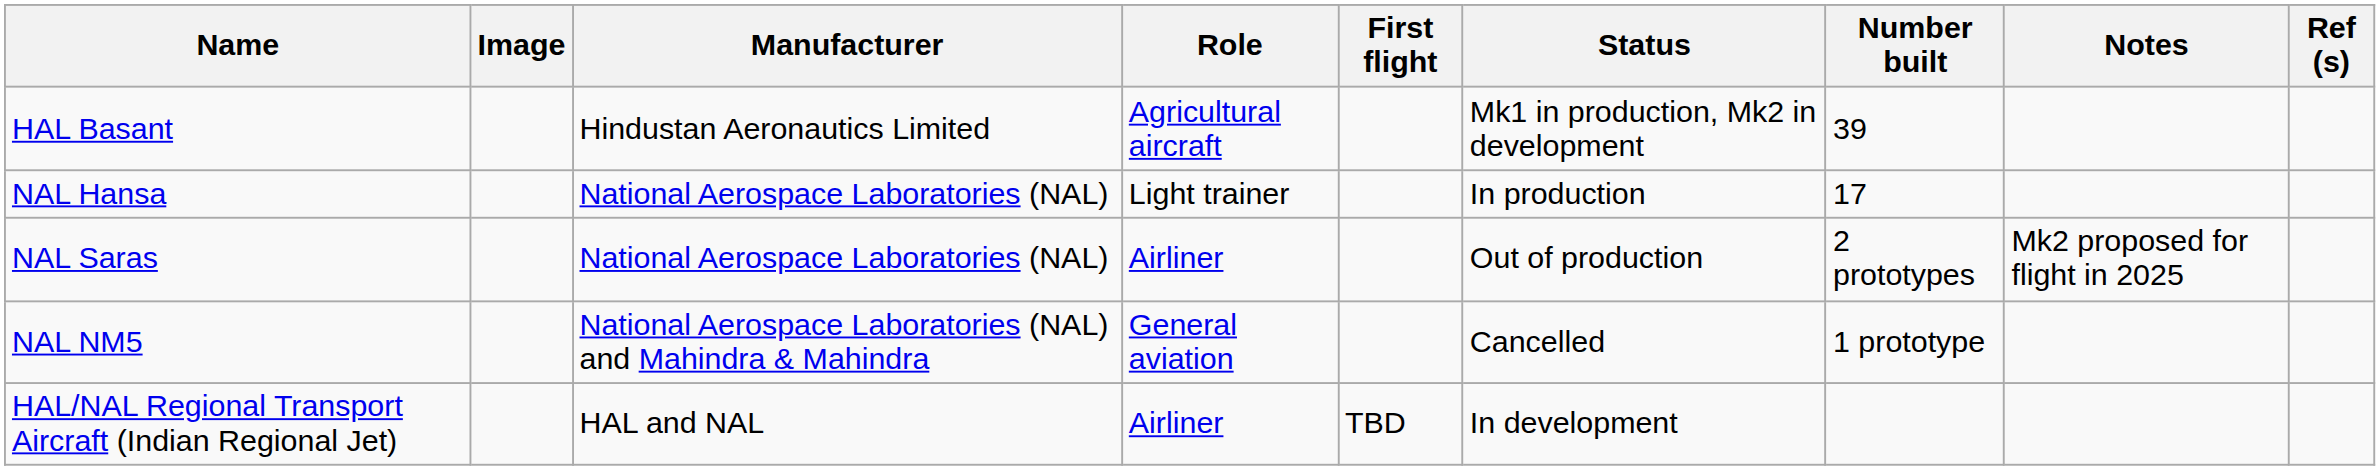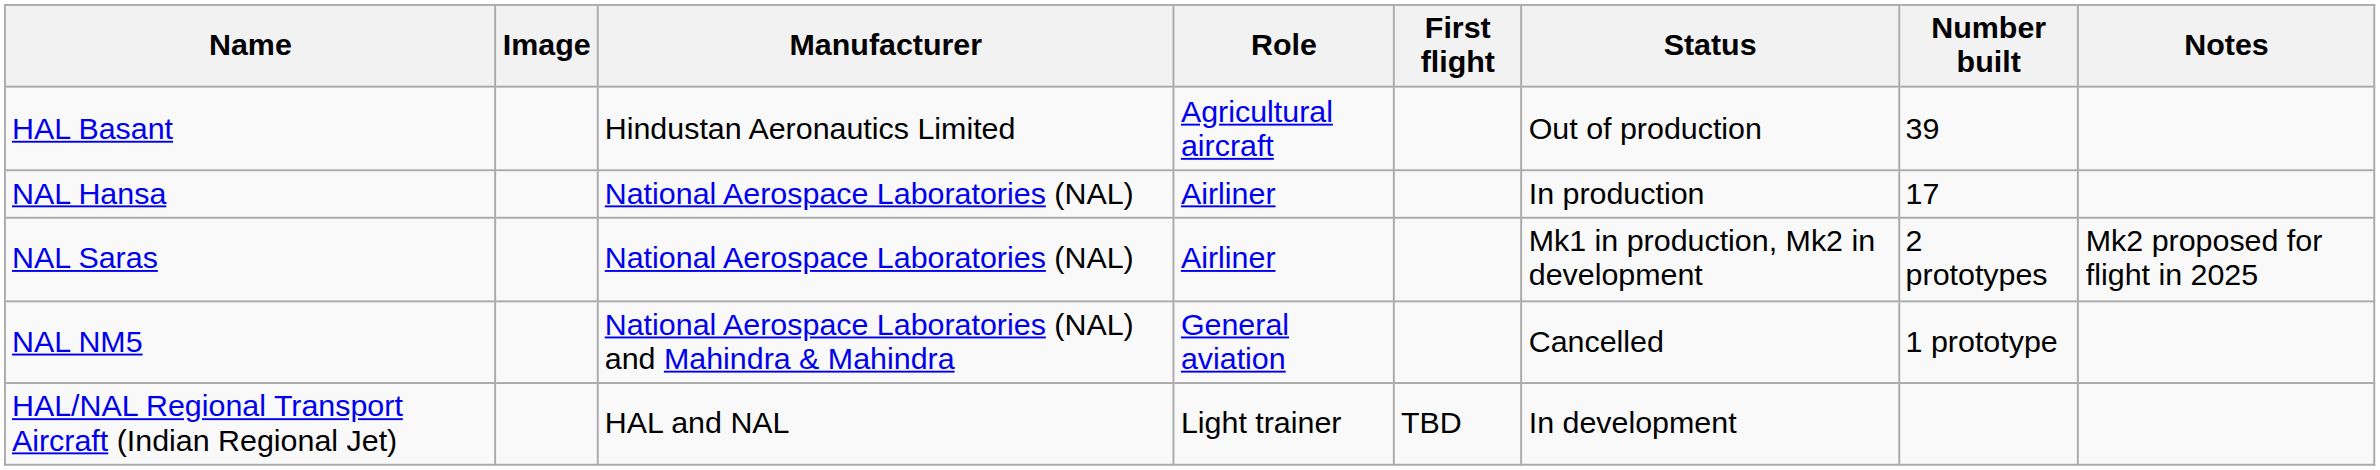 <table class="wikitable">
 <tr>
 <th>Name</th>
 <th>Image</th>
 <th>Manufacturer</th>
 <th>Role</th>
 <th>First flight</th>
 <th>Status</th>
 <th>Number built</th>
 <th>Notes</th>
-<th>Ref (s)</th>
 </tr>
 <tr>
 <td><a href='#'>HAL Basant</a></td>
 <td></td>
 <td>Hindustan Aeronautics Limited</td>
 <td><a href='#'>Agricultural aircraft</a></td>
 <td></td>
-<td>Mk1 in production, Mk2 in development</td>
+<td>Out of production</td>
 <td>39</td>
-<td></td>
 <td></td>
 </tr>
 <tr>
 <td><a href='#'>NAL Hansa</a></td>
 <td></td>
 <td><a href='#'>National Aerospace Laboratories</a> (NAL)</td>
-<td>Light trainer</td>
+<td><a href='#'>Airliner</a></td>
 <td></td>
 <td>In production</td>
 <td>17</td>
-<td></td>
 <td></td>
 </tr>
 <tr>
 <td><a href='#'>NAL Saras</a></td>
 <td></td>
 <td><a href='#'>National Aerospace Laboratories</a> (NAL)</td>
 <td><a href='#'>Airliner</a></td>
 <td></td>
-<td>Out of production</td>
+<td>Mk1 in production, Mk2 in development</td>
 <td>2 prototypes</td>
 <td>Mk2 proposed for flight in 2025</td>
-<td></td>
 </tr>
 <tr>
 <td><a href='#'>NAL NM5</a></td>
 <td></td>
 <td><a href='#'>National Aerospace Laboratories</a> (NAL) and <a href='#'>Mahindra & Mahindra</a></td>
 <td><a href='#'>General aviation</a></td>
 <td></td>
 <td>Cancelled</td>
 <td>1 prototype</td>
 <td></td>
-<td></td>
 </tr>
 <tr>
 <td><a href='#'>HAL/NAL Regional Transport Aircraft</a> (Indian Regional Jet)</td>
 <td></td>
 <td>HAL and NAL</td>
-<td><a href='#'>Airliner</a></td>
+<td>Light trainer</td>
 <td>TBD</td>
 <td>In development</td>
 <td></td>
 <td></td>
-<td></td>
 </tr>
 </table>
